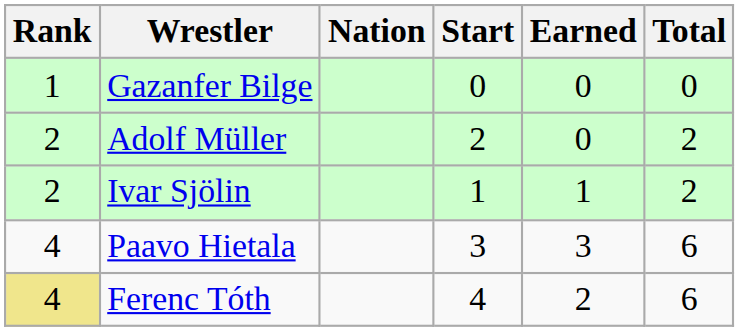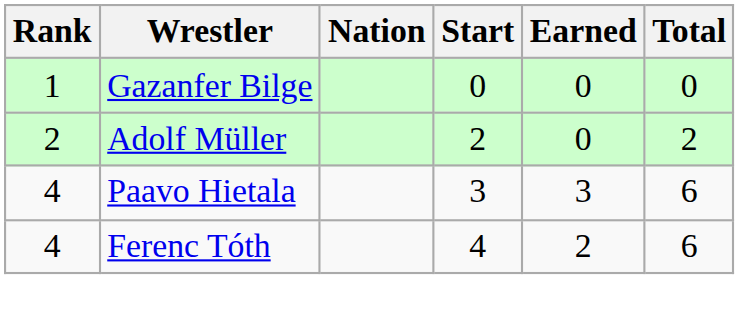 <table class="wikitable sortable" style="text-align:center;">
 <tr>
 <th>Rank</th>
 <th>Wrestler</th>
 <th>Nation</th>
 <th>Start</th>
 <th>Earned</th>
 <th>Total</th>
 </tr>
 <tr style="background:#cfc;">
 <td>1</td>
 <td align=left><a href='#'>Gazanfer Bilge</a></td>
 <td align=left></td>
 <td>0</td>
 <td>0</td>
 <td>0</td>
 </tr>
 <tr style="background:#cfc;">
 <td>2</td>
 <td align=left><a href='#'>Adolf Müller</a></td>
 <td align=left></td>
 <td>2</td>
 <td>0</td>
 <td>2</td>
 </tr>
-<tr style="background:#cfc;">
-<td>2</td>
-<td align=left><a href='#'>Ivar Sjölin</a></td>
-<td align=left></td>
-<td>1</td>
-<td>1</td>
-<td>2</td>
-</tr>
 <tr>
 <td>4</td>
 <td align=left><a href='#'>Paavo Hietala</a></td>
 <td align=left></td>
 <td>3</td>
 <td>3</td>
 <td>6</td>
 </tr>
 <tr>
-<td style="background: khaki;">4</td>
+<td>4</td>
 <td align=left><a href='#'>Ferenc Tóth</a></td>
 <td align=left></td>
 <td>4</td>
 <td>2</td>
 <td>6</td>
 </tr>
 </table>
